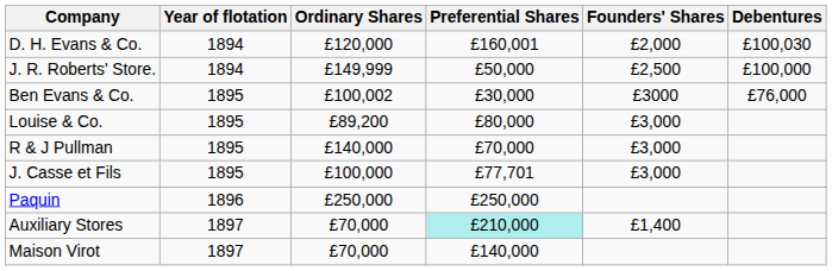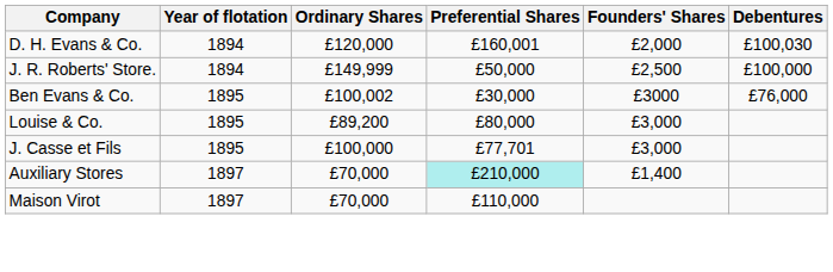 <table class="wikitable">
 <tr>
 <th>Company</th>
 <th>Year of flotation</th>
 <th>Ordinary Shares</th>
 <th>Preferential Shares</th>
 <th>Founders' Shares</th>
 <th>Debentures</th>
 </tr>
 <tr>
 <td>D. H. Evans & Co.</td>
 <td style="text-align:center">1894</td>
 <td style="text-align:center">£120,000</td>
 <td style="text-align:center">£160,001</td>
 <td style="text-align:center">£2,000</td>
 <td style="text-align:center">£100,030</td>
 </tr>
 <tr>
 <td>J. R. Roberts' Store.</td>
 <td style="text-align:center">1894</td>
 <td style="text-align:center">£149,999</td>
 <td style="text-align:center">£50,000</td>
 <td style="text-align:center">£2,500</td>
 <td style="text-align:center">£100,000</td>
 </tr>
 <tr>
 <td>Ben Evans & Co.</td>
 <td style="text-align:center">1895</td>
 <td style="text-align:center">£100,002</td>
 <td style="text-align:center">£30,000</td>
 <td style="text-align:center">£3000</td>
 <td style="text-align:center">£76,000</td>
 </tr>
 <tr>
 <td>Louise & Co.</td>
 <td style="text-align:center">1895</td>
 <td style="text-align:center">£89,200</td>
 <td style="text-align:center">£80,000</td>
 <td style="text-align:center">£3,000</td>
 <td style="text-align:center"></td>
 </tr>
 <tr>
-<td>R & J Pullman</td>
-<td style="text-align:center">1895</td>
-<td style="text-align:center">£140,000</td>
-<td style="text-align:center">£70,000</td>
-<td style="text-align:center">£3,000</td>
-<td style="text-align:center"></td>
-</tr>
-<tr>
 <td>J. Casse et Fils</td>
 <td style="text-align:center">1895</td>
 <td style="text-align:center">£100,000</td>
 <td style="text-align:center">£77,701</td>
 <td style="text-align:center">£3,000</td>
-<td style="text-align:center"></td>
-</tr>
-<tr>
-<td><a href='#'>Paquin</a></td>
-<td style="text-align:center">1896</td>
-<td style="text-align:center">£250,000</td>
-<td style="text-align:center">£250,000</td>
-<td style="text-align:center"></td>
 <td style="text-align:center"></td>
 </tr>
 <tr>
 <td>Auxiliary Stores</td>
 <td style="text-align:center">1897</td>
 <td style="text-align:center">£70,000</td>
 <td style="background: paleturquoise; text-align:center">£210,000</td>
 <td style="text-align:center">£1,400</td>
 <td style="text-align:center"></td>
 </tr>
 <tr>
 <td>Maison Virot</td>
 <td style="text-align:center">1897</td>
 <td style="text-align:center">£70,000</td>
-<td style="text-align:center">£140,000</td>
+<td style="text-align:center">£110,000</td>
 <td style="text-align:center"></td>
 <td style="text-align:center"></td>
 </tr>
 </table>
